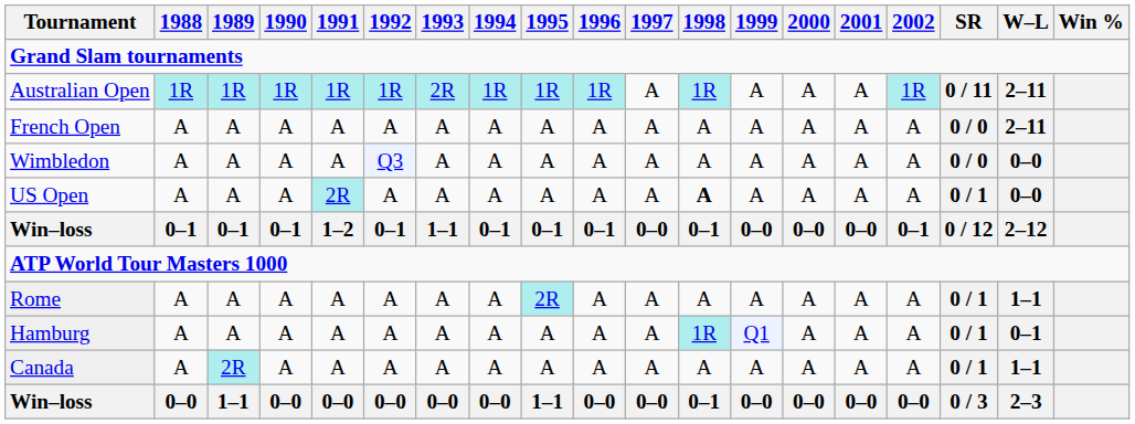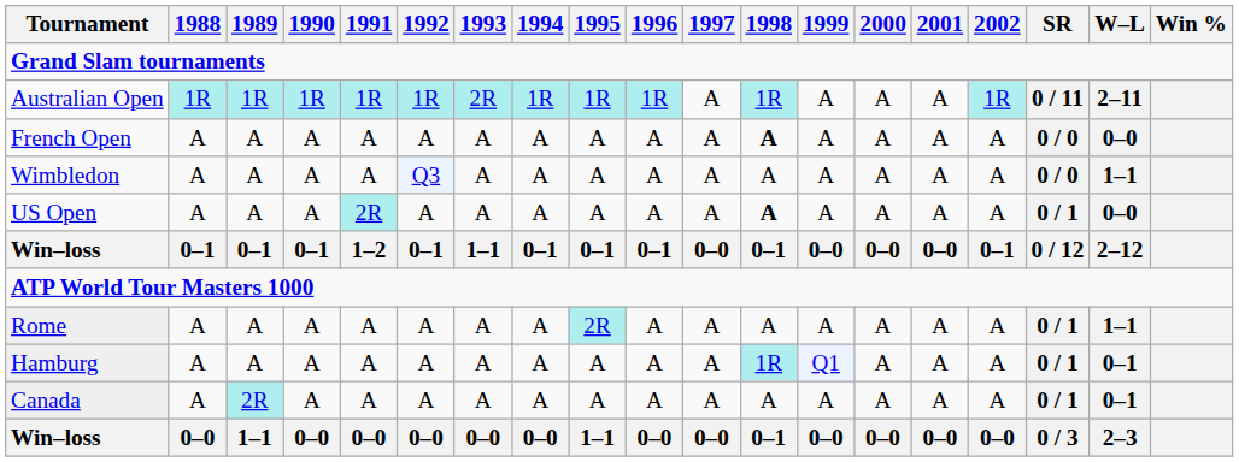 <table class=wikitable style=text-align:center;font-size:97%>
 <tr>
 <th>Tournament</th>
 <th><a href='#'>1988</a></th>
 <th><a href='#'>1989</a></th>
 <th><a href='#'>1990</a></th>
 <th><a href='#'>1991</a></th>
 <th><a href='#'>1992</a></th>
 <th><a href='#'>1993</a></th>
 <th><a href='#'>1994</a></th>
 <th><a href='#'>1995</a></th>
 <th><a href='#'>1996</a></th>
 <th><a href='#'>1997</a></th>
 <th><a href='#'>1998</a></th>
 <th><a href='#'>1999</a></th>
 <th><a href='#'>2000</a></th>
 <th><a href='#'>2001</a></th>
 <th><a href='#'>2002</a></th>
 <th>SR</th>
 <th>W–L</th>
 <th>Win %</th>
 </tr>
 <tr>
 <td colspan=20 align=left><a href='#'><strong>Grand Slam tournaments</strong></a></td>
 </tr>
 <tr>
 <td align=left><a href='#'>Australian Open</a></td>
 <td style=background:#afeeee><a href='#'>1R</a></td>
 <td style=background:#afeeee><a href='#'>1R</a></td>
 <td style=background:#afeeee><a href='#'>1R</a></td>
 <td style=background:#afeeee><a href='#'>1R</a></td>
 <td style=background:#afeeee><a href='#'>1R</a></td>
 <td style=background:#afeeee><a href='#'>2R</a></td>
 <td style=background:#afeeee><a href='#'>1R</a></td>
 <td style=background:#afeeee><a href='#'>1R</a></td>
 <td style=background:#afeeee><a href='#'>1R</a></td>
 <td>A</td>
 <td style=background:#afeeee><a href='#'>1R</a></td>
 <td>A</td>
 <td>A</td>
 <td>A</td>
 <td style=background:#afeeee><a href='#'>1R</a></td>
 <th>0 / 11</th>
 <th>2–11</th>
 <th></th>
 </tr>
 <tr>
 <td align=left><a href='#'>French Open</a></td>
 <td>A</td>
 <td>A</td>
 <td>A</td>
 <td>A</td>
 <td>A</td>
 <td>A</td>
 <td>A</td>
 <td>A</td>
 <td>A</td>
 <td>A</td>
-<td>A</td>
+<td><strong>A</strong></td>
 <td>A</td>
 <td>A</td>
 <td>A</td>
 <td>A</td>
 <th>0 / 0</th>
-<th>2–11</th>
+<th>0–0</th>
 <th></th>
 </tr>
 <tr>
 <td align=left><a href='#'>Wimbledon</a></td>
 <td>A</td>
 <td>A</td>
 <td>A</td>
 <td>A</td>
 <td style=background:#ecf2ff><a href='#'>Q3</a></td>
 <td>A</td>
 <td>A</td>
 <td>A</td>
 <td>A</td>
 <td>A</td>
 <td>A</td>
 <td>A</td>
 <td>A</td>
 <td>A</td>
 <td>A</td>
 <th>0 / 0</th>
-<th>0–0</th>
+<th>1–1</th>
 <th></th>
 </tr>
 <tr>
 <td align=left><a href='#'>US Open</a></td>
 <td>A</td>
 <td>A</td>
 <td>A</td>
 <td style=background:#afeeee><a href='#'>2R</a></td>
 <td>A</td>
 <td>A</td>
 <td>A</td>
 <td>A</td>
 <td>A</td>
 <td>A</td>
 <td><strong>A</strong></td>
 <td>A</td>
 <td>A</td>
 <td>A</td>
 <td>A</td>
 <th>0 / 1</th>
 <th>0–0</th>
 <th></th>
 </tr>
 <tr>
 <th style=text-align:left>Win–loss</th>
 <th>0–1</th>
 <th>0–1</th>
 <th>0–1</th>
 <th>1–2</th>
 <th>0–1</th>
 <th>1–1</th>
 <th>0–1</th>
 <th>0–1</th>
 <th>0–1</th>
 <th>0–0</th>
 <th>0–1</th>
 <th>0–0</th>
 <th>0–0</th>
 <th>0–0</th>
 <th>0–1</th>
 <th>0 / 12</th>
 <th>2–12</th>
 <th></th>
 </tr>
 <tr>
 <td colspan=20 align=left><strong><a href='#'>ATP World Tour Masters 1000</a></strong></td>
 </tr>
 <tr>
 <td bgcolor=efefef align=left><a href='#'>Rome</a></td>
 <td>A</td>
 <td>A</td>
 <td>A</td>
 <td>A</td>
 <td>A</td>
 <td>A</td>
 <td>A</td>
 <td bgcolor=afeeee><a href='#'>2R</a></td>
 <td>A</td>
 <td>A</td>
 <td>A</td>
 <td>A</td>
 <td>A</td>
 <td>A</td>
 <td>A</td>
 <th>0 / 1</th>
 <th>1–1</th>
 <th></th>
 </tr>
 <tr>
 <td bgcolor=efefef align=left><a href='#'>Hamburg</a></td>
 <td>A</td>
 <td>A</td>
 <td>A</td>
 <td>A</td>
 <td>A</td>
 <td>A</td>
 <td>A</td>
 <td>A</td>
 <td>A</td>
 <td>A</td>
 <td bgcolor=afeeee><a href='#'>1R</a></td>
 <td bgcolor=ecf2ff><a href='#'>Q1</a></td>
 <td>A</td>
 <td>A</td>
 <td>A</td>
 <th>0 / 1</th>
 <th>0–1</th>
 <th></th>
 </tr>
 <tr>
 <td bgcolor=efefef align=left><a href='#'>Canada</a></td>
 <td>A</td>
 <td bgcolor=afeeee><a href='#'>2R</a></td>
 <td>A</td>
 <td>A</td>
 <td>A</td>
 <td>A</td>
 <td>A</td>
 <td>A</td>
 <td>A</td>
 <td>A</td>
 <td>A</td>
 <td>A</td>
 <td>A</td>
 <td>A</td>
 <td>A</td>
 <th>0 / 1</th>
-<th>1–1</th>
+<th>0–1</th>
 <th></th>
 </tr>
 <tr>
 <th style=text-align:left>Win–loss</th>
 <th>0–0</th>
 <th>1–1</th>
 <th>0–0</th>
 <th>0–0</th>
 <th>0–0</th>
 <th>0–0</th>
 <th>0–0</th>
 <th>1–1</th>
 <th>0–0</th>
 <th>0–0</th>
 <th>0–1</th>
 <th>0–0</th>
 <th>0–0</th>
 <th>0–0</th>
 <th>0–0</th>
 <th>0 / 3</th>
 <th>2–3</th>
 <th></th>
 </tr>
 </table>
